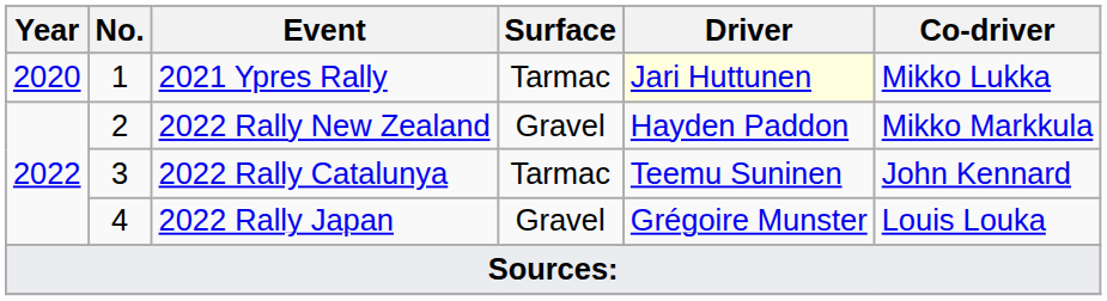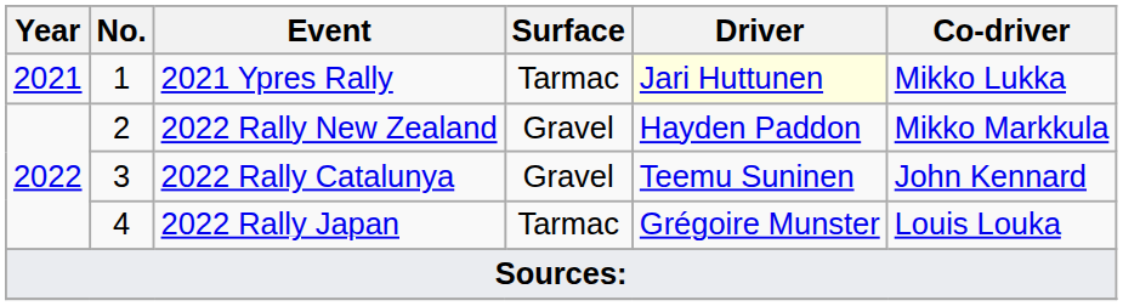 <table class="wikitable" style="font-size: 85%; ">
 <tr>
 <th>Year</th>
 <th>No.</th>
 <th>Event</th>
 <th>Surface</th>
 <th>Driver</th>
 <th>Co-driver</th>
 </tr>
 <tr>
-<td align="center"><a href='#'>2020</a></td>
+<td align="center"><a href='#'>2021</a></td>
 <td align="center">1</td>
 <td> <a href='#'>2021 Ypres Rally</a></td>
 <td align="center">Tarmac</td>
 <td style="background: lightyellow;"> <a href='#'>Jari Huttunen</a></td>
 <td> <a href='#'>Mikko Lukka</a></td>
 </tr>
 <tr>
 <td align="center" rowspan="3"><a href='#'>2022</a></td>
 <td align="center">2</td>
 <td> <a href='#'>2022 Rally New Zealand</a></td>
 <td align="center">Gravel</td>
 <td> <a href='#'>Hayden Paddon</a></td>
 <td> <a href='#'>Mikko Markkula</a></td>
 </tr>
 <tr>
 <td align="center">3</td>
 <td> <a href='#'>2022 Rally Catalunya</a></td>
-<td align="center">Tarmac</td>
+<td align="center">Gravel</td>
 <td> <a href='#'>Teemu Suninen</a></td>
 <td> <a href='#'>John Kennard</a></td>
 </tr>
 <tr>
 <td align="center">4</td>
 <td> <a href='#'>2022 Rally Japan</a></td>
-<td align="center">Gravel</td>
+<td align="center">Tarmac</td>
 <td> <a href='#'>Grégoire Munster</a></td>
 <td> <a href='#'>Louis Louka</a></td>
 </tr>
 <tr>
 <td colspan="6" style="background-color:#EAECF0;text-align:center"><strong>Sources:</strong></td>
 </tr>
 <tr>
 </tr>
 </table>
